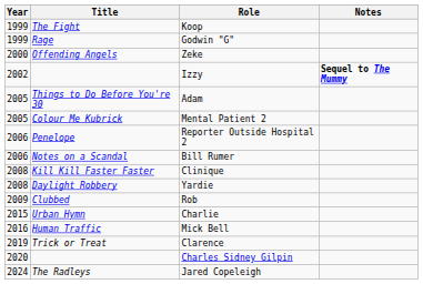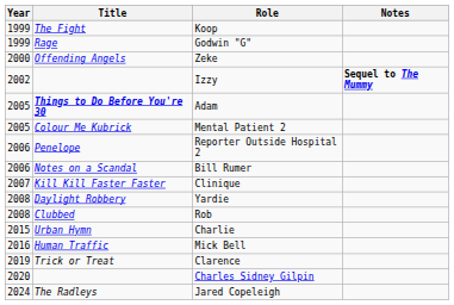 <table class="wikitable sortable">
 <tr bgcolor="#CCCCCC" align="center">
 <th>Year</th>
 <th>Title</th>
 <th>Role</th>
 <th class="unsortable">Notes</th>
 </tr>
 <tr>
 <td>1999</td>
 <td><em><a href='#'>The Fight</a></em></td>
 <td>Koop</td>
 <td></td>
 </tr>
 <tr>
 <td>1999</td>
 <td><em><a href='#'>Rage</a></em></td>
 <td>Godwin "G"</td>
 <td></td>
 </tr>
 <tr>
 <td>2000</td>
 <td><em><a href='#'>Offending Angels</a></em></td>
 <td>Zeke</td>
 <td></td>
 </tr>
 <tr>
 <td>2002</td>
 <td><em></em></td>
 <td>Izzy</td>
 <td><strong>Sequel to <a href='#'><em>The Mummy</em></a></strong></td>
 </tr>
 <tr>
 <td>2005</td>
-<td><em><a href='#'>Things to Do Before You're 30</a></em></td>
+<td><strong><em><a href='#'>Things to Do Before You're 30</a></em></strong></td>
 <td>Adam</td>
 <td></td>
 </tr>
 <tr>
 <td>2005</td>
 <td><em><a href='#'>Colour Me Kubrick</a></em></td>
 <td>Mental Patient 2</td>
 <td></td>
 </tr>
 <tr>
 <td>2006</td>
 <td><em><a href='#'>Penelope</a></em></td>
 <td>Reporter Outside Hospital 2</td>
 <td></td>
 </tr>
 <tr>
 <td>2006</td>
 <td><em><a href='#'>Notes on a Scandal</a></em></td>
 <td>Bill Rumer</td>
 <td></td>
 </tr>
 <tr>
-<td>2008</td>
+<td>2007</td>
 <td><em><a href='#'>Kill Kill Faster Faster</a></em></td>
 <td>Clinique</td>
 <td></td>
 </tr>
 <tr>
 <td>2008</td>
 <td><em><a href='#'>Daylight Robbery</a></em></td>
 <td>Yardie</td>
 <td></td>
 </tr>
 <tr>
-<td>2009</td>
+<td>2008</td>
 <td><em><a href='#'>Clubbed</a></em></td>
 <td>Rob</td>
 <td></td>
 </tr>
 <tr>
 <td>2015</td>
 <td><em><a href='#'>Urban Hymn</a></em></td>
 <td>Charlie</td>
 <td></td>
 </tr>
 <tr>
 <td>2016</td>
 <td><em><a href='#'>Human Traffic</a></em></td>
 <td>Mick Bell</td>
 <td></td>
 </tr>
 <tr>
 <td>2019</td>
 <td><em>Trick or Treat</em></td>
 <td>Clarence</td>
 <td></td>
 </tr>
 <tr>
 <td>2020</td>
 <td><em></em></td>
 <td><a href='#'>Charles Sidney Gilpin</a></td>
 <td></td>
 </tr>
 <tr>
 <td>2024</td>
 <td><em>The Radleys</em></td>
 <td>Jared Copeleigh</td>
 <td></td>
 </tr>
 </table>
